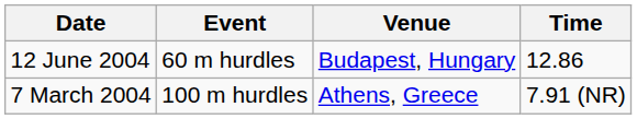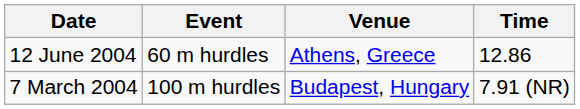 <table class=wikitable>
 <tr>
 <th>Date</th>
 <th>Event</th>
 <th>Venue</th>
 <th>Time</th>
 </tr>
 <tr>
 <td>12 June 2004</td>
 <td>60 m hurdles</td>
-<td><a href='#'>Budapest</a>, <a href='#'>Hungary</a></td>
+<td><a href='#'>Athens</a>, <a href='#'>Greece</a></td>
 <td>12.86</td>
 </tr>
 <tr>
 <td>7 March 2004</td>
 <td>100 m hurdles</td>
-<td><a href='#'>Athens</a>, <a href='#'>Greece</a></td>
+<td><a href='#'>Budapest</a>, <a href='#'>Hungary</a></td>
 <td>7.91 (NR)</td>
 </tr>
 </table>
